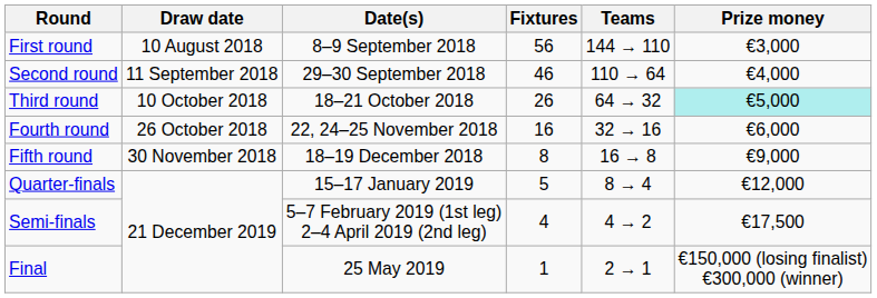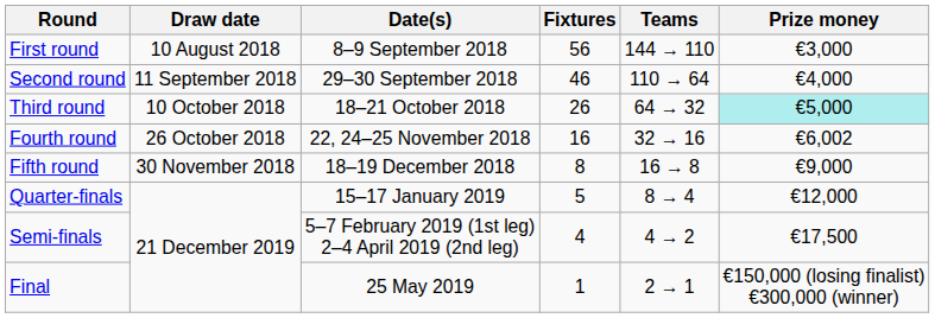 <table class="wikitable" style="text-align:center;">
 <tr>
 <th>Round</th>
 <th>Draw date</th>
 <th>Date(s)</th>
 <th>Fixtures</th>
 <th>Teams</th>
 <th>Prize money</th>
 </tr>
 <tr>
 <td style="text-align:left;"><a href='#'>First round</a></td>
 <td>10 August 2018</td>
 <td>8–9 September 2018</td>
 <td>56</td>
 <td>144 → 110</td>
 <td>€3,000</td>
 </tr>
 <tr>
 <td style="text-align:left;"><a href='#'>Second round</a></td>
 <td>11 September 2018</td>
 <td>29–30 September 2018</td>
 <td>46</td>
 <td>110 → 64</td>
 <td>€4,000</td>
 </tr>
 <tr>
 <td style="text-align:left;"><a href='#'>Third round</a></td>
 <td>10 October 2018</td>
 <td>18–21 October 2018</td>
 <td>26</td>
 <td>64 → 32</td>
 <td style="background: paleturquoise;">€5,000</td>
 </tr>
 <tr>
 <td style="text-align:left;"><a href='#'>Fourth round</a></td>
 <td>26 October 2018</td>
 <td>22, 24–25 November 2018</td>
 <td>16</td>
 <td>32 → 16</td>
-<td>€6,000</td>
+<td>€6,002</td>
 </tr>
 <tr>
 <td style="text-align:left;"><a href='#'>Fifth round</a></td>
 <td>30 November 2018</td>
 <td>18–19 December 2018</td>
 <td>8</td>
 <td>16 → 8</td>
 <td>€9,000</td>
 </tr>
 <tr>
 <td style="text-align:left;"><a href='#'>Quarter-finals</a></td>
 <td rowspan=3>21 December 2019</td>
 <td>15–17 January 2019</td>
 <td>5</td>
 <td>8 → 4</td>
 <td>€12,000</td>
 </tr>
 <tr>
 <td style="text-align:left;"><a href='#'>Semi-finals</a></td>
 <td>5–7 February 2019 (1st leg)<br>2–4 April 2019 (2nd leg)</td>
 <td>4</td>
 <td>4 → 2</td>
 <td>€17,500</td>
 </tr>
 <tr>
 <td style="text-align:left;"><a href='#'>Final</a></td>
 <td>25 May 2019</td>
 <td>1</td>
 <td>2 → 1</td>
 <td>€150,000 (losing finalist)<br>€300,000 (winner)</td>
 </tr>
 </table>
